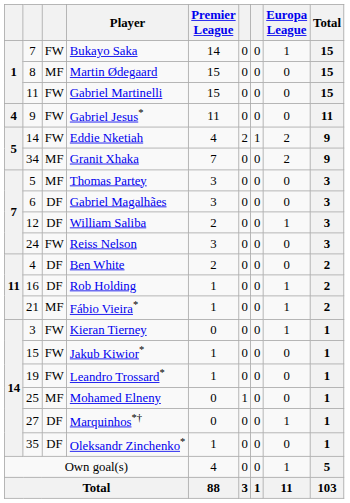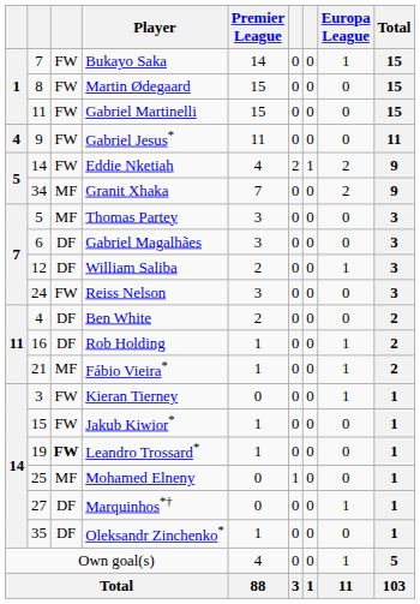 <table class="wikitable sortable" style="text-align:center; font-size:95%;">
 <tr>
 <th></th>
 <th></th>
 <th></th>
 <th>Player</th>
 <th><a href='#'>Premier<br>League</a></th>
 <th></th>
 <th></th>
 <th><a href='#'>Europa<br>League</a></th>
 <th>Total</th>
 </tr>
 <tr>
 <th rowspan="3">1</th>
 <td>7</td>
 <td>FW</td>
 <td style="text-align:left;" data-sort-value="Saka"> <a href='#'>Bukayo Saka</a></td>
 <td>14</td>
 <td>0</td>
 <td>0</td>
 <td>1</td>
 <th>15</th>
 </tr>
 <tr>
 <td>8</td>
-<td>MF</td>
+<td>FW</td>
 <td style="text-align:left;" data-sort-value="Odeg"> <a href='#'>Martin Ødegaard</a></td>
 <td>15</td>
 <td>0</td>
 <td>0</td>
 <td>0</td>
 <th>15</th>
 </tr>
 <tr>
 <td>11</td>
 <td>FW</td>
 <td style="text-align:left;" data-sort-value="Mart"> <a href='#'>Gabriel Martinelli</a></td>
 <td>15</td>
 <td>0</td>
 <td>0</td>
 <td>0</td>
 <th>15</th>
 </tr>
 <tr>
 <th>4</th>
 <td>9</td>
 <td>FW</td>
 <td style="text-align:left;" data-sort-value="Jesu"> <a href='#'>Gabriel Jesus</a><sup>*</sup></td>
 <td>11</td>
 <td>0</td>
 <td>0</td>
 <td>0</td>
 <th>11</th>
 </tr>
 <tr>
 <th rowspan="2">5</th>
 <td>14</td>
 <td>FW</td>
 <td style="text-align:left;" data-sort-value="Nket"> <a href='#'>Eddie Nketiah</a></td>
 <td>4</td>
 <td>2</td>
 <td>1</td>
 <td>2</td>
 <th>9</th>
 </tr>
 <tr>
 <td>34</td>
 <td>MF</td>
 <td style="text-align:left;" data-sort-value="Xhak"> <a href='#'>Granit Xhaka</a></td>
 <td>7</td>
 <td>0</td>
 <td>0</td>
 <td>2</td>
 <th>9</th>
 </tr>
 <tr>
 <th rowspan="4">7</th>
 <td>5</td>
 <td>MF</td>
 <td style="text-align:left;" data-sort-value="Part"> <a href='#'>Thomas Partey</a></td>
 <td>3</td>
 <td>0</td>
 <td>0</td>
 <td>0</td>
 <th>3</th>
 </tr>
 <tr>
 <td>6</td>
 <td>DF</td>
 <td style="text-align:left;" data-sort-value="Maga"> <a href='#'>Gabriel Magalhães</a></td>
 <td>3</td>
 <td>0</td>
 <td>0</td>
 <td>0</td>
 <th>3</th>
 </tr>
 <tr>
 <td>12</td>
 <td>DF</td>
 <td style="text-align:left;" data-sort-value="Sali"> <a href='#'>William Saliba</a></td>
 <td>2</td>
 <td>0</td>
 <td>0</td>
 <td>1</td>
 <th>3</th>
 </tr>
 <tr>
 <td>24</td>
 <td>FW</td>
 <td style="text-align:left;" data-sort-value="Nels"> <a href='#'>Reiss Nelson</a></td>
 <td>3</td>
 <td>0</td>
 <td>0</td>
 <td>0</td>
 <th>3</th>
 </tr>
 <tr>
 <th rowspan="3">11</th>
 <td>4</td>
 <td>DF</td>
 <td style="text-align:left;" data-sort-value="Whit"> <a href='#'>Ben White</a></td>
 <td>2</td>
 <td>0</td>
 <td>0</td>
 <td>0</td>
 <th>2</th>
 </tr>
 <tr>
 <td>16</td>
 <td>DF</td>
 <td style="text-align:left;" data-sort-value="Hold"> <a href='#'>Rob Holding</a></td>
 <td>1</td>
 <td>0</td>
 <td>0</td>
 <td>1</td>
 <th>2</th>
 </tr>
 <tr>
 <td>21</td>
 <td>MF</td>
 <td style="text-align:left;" data-sort-value="Viei"> <a href='#'>Fábio Vieira</a><sup>*</sup></td>
 <td>1</td>
 <td>0</td>
 <td>0</td>
 <td>1</td>
 <th>2</th>
 </tr>
 <tr>
 <th rowspan="6">14</th>
 <td>3</td>
 <td>FW</td>
 <td style="text-align:left;" data-sort-value="Tier"> <a href='#'>Kieran Tierney</a></td>
 <td>0</td>
 <td>0</td>
 <td>0</td>
 <td>1</td>
 <th>1</th>
 </tr>
 <tr>
 <td>15</td>
 <td>FW</td>
 <td style="text-align:left;" data-sort-value="Kiwi"> <a href='#'>Jakub Kiwior</a><sup>*</sup></td>
 <td>1</td>
 <td>0</td>
 <td>0</td>
 <td>0</td>
 <th>1</th>
 </tr>
 <tr>
 <td>19</td>
-<td>FW</td>
+<td><strong>FW</strong></td>
 <td style="text-align:left;" data-sort-value="Tros"> <a href='#'>Leandro Trossard</a><sup>*</sup></td>
 <td>1</td>
 <td>0</td>
 <td>0</td>
 <td>0</td>
 <th>1</th>
 </tr>
 <tr>
 <td>25</td>
 <td>MF</td>
 <td style="text-align:left;" data-sort-value="Elne"> <a href='#'>Mohamed Elneny</a></td>
 <td>0</td>
 <td>1</td>
 <td>0</td>
 <td>0</td>
 <th>1</th>
 </tr>
 <tr>
 <td>27</td>
 <td>DF</td>
 <td style="text-align:left;" data-sort-value="Marq"> <a href='#'>Marquinhos</a><sup>*†</sup></td>
 <td>0</td>
 <td>0</td>
 <td>0</td>
 <td>1</td>
 <th>1</th>
 </tr>
 <tr>
 <td>35</td>
 <td>DF</td>
 <td style="text-align:left;" data-sort-value="Zinc"> <a href='#'>Oleksandr Zinchenko</a><sup>*</sup></td>
 <td>1</td>
 <td>0</td>
 <td>0</td>
 <td>0</td>
 <th>1</th>
 </tr>
 <tr>
 <td colspan="4">Own goal(s)</td>
 <td>4</td>
 <td>0</td>
 <td>0</td>
 <td>1</td>
 <th>5</th>
 </tr>
 <tr>
 <th colspan="4">Total</th>
 <th>88</th>
 <th>3</th>
 <th>1</th>
 <th>11</th>
 <th>103</th>
 </tr>
 </table>
